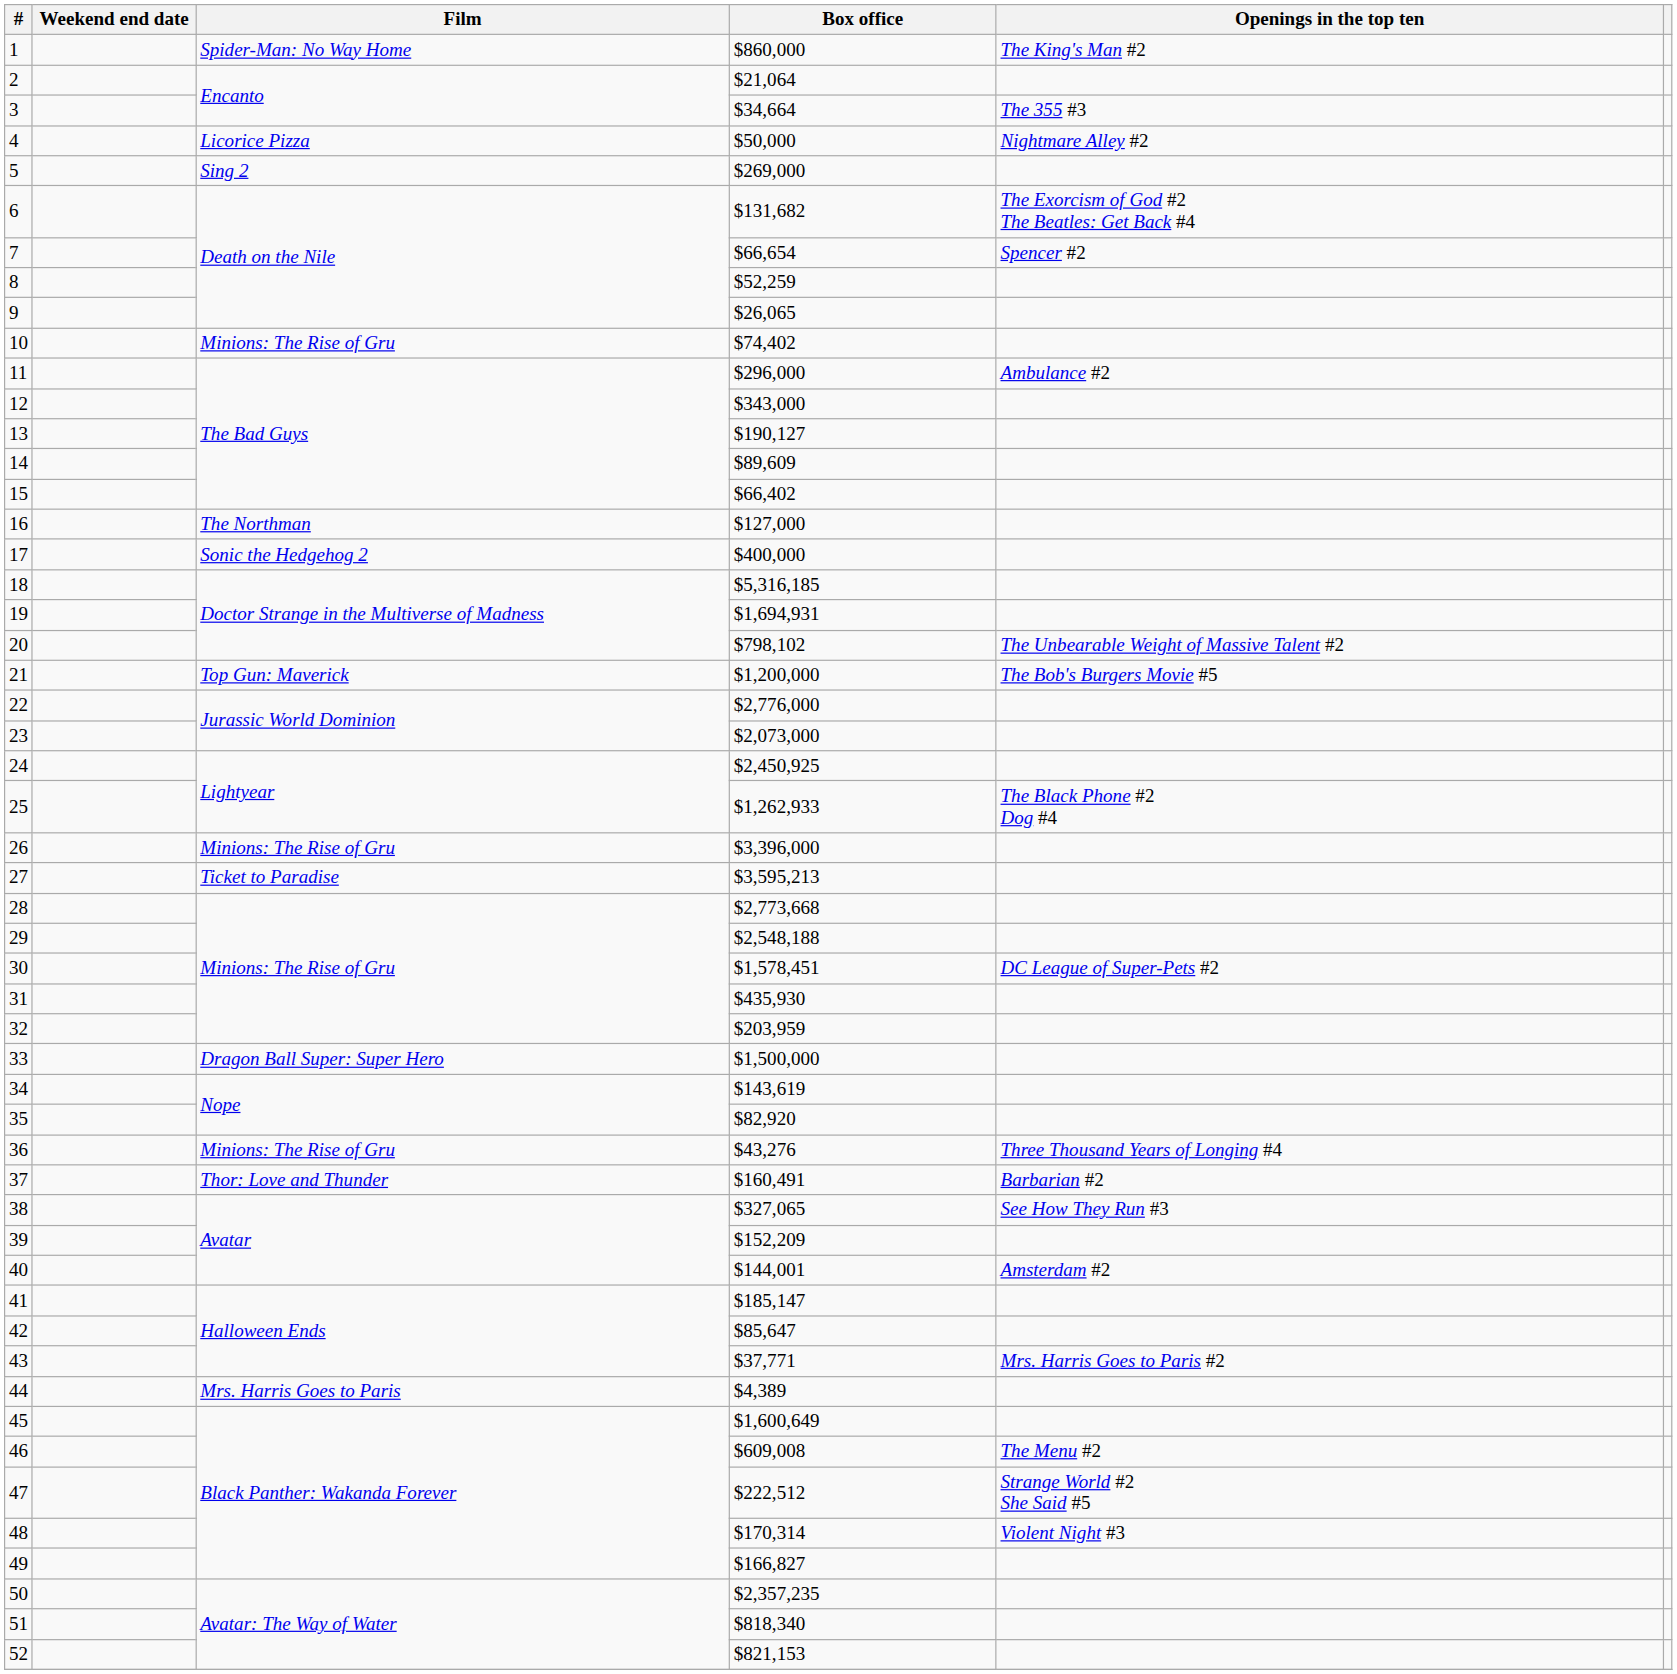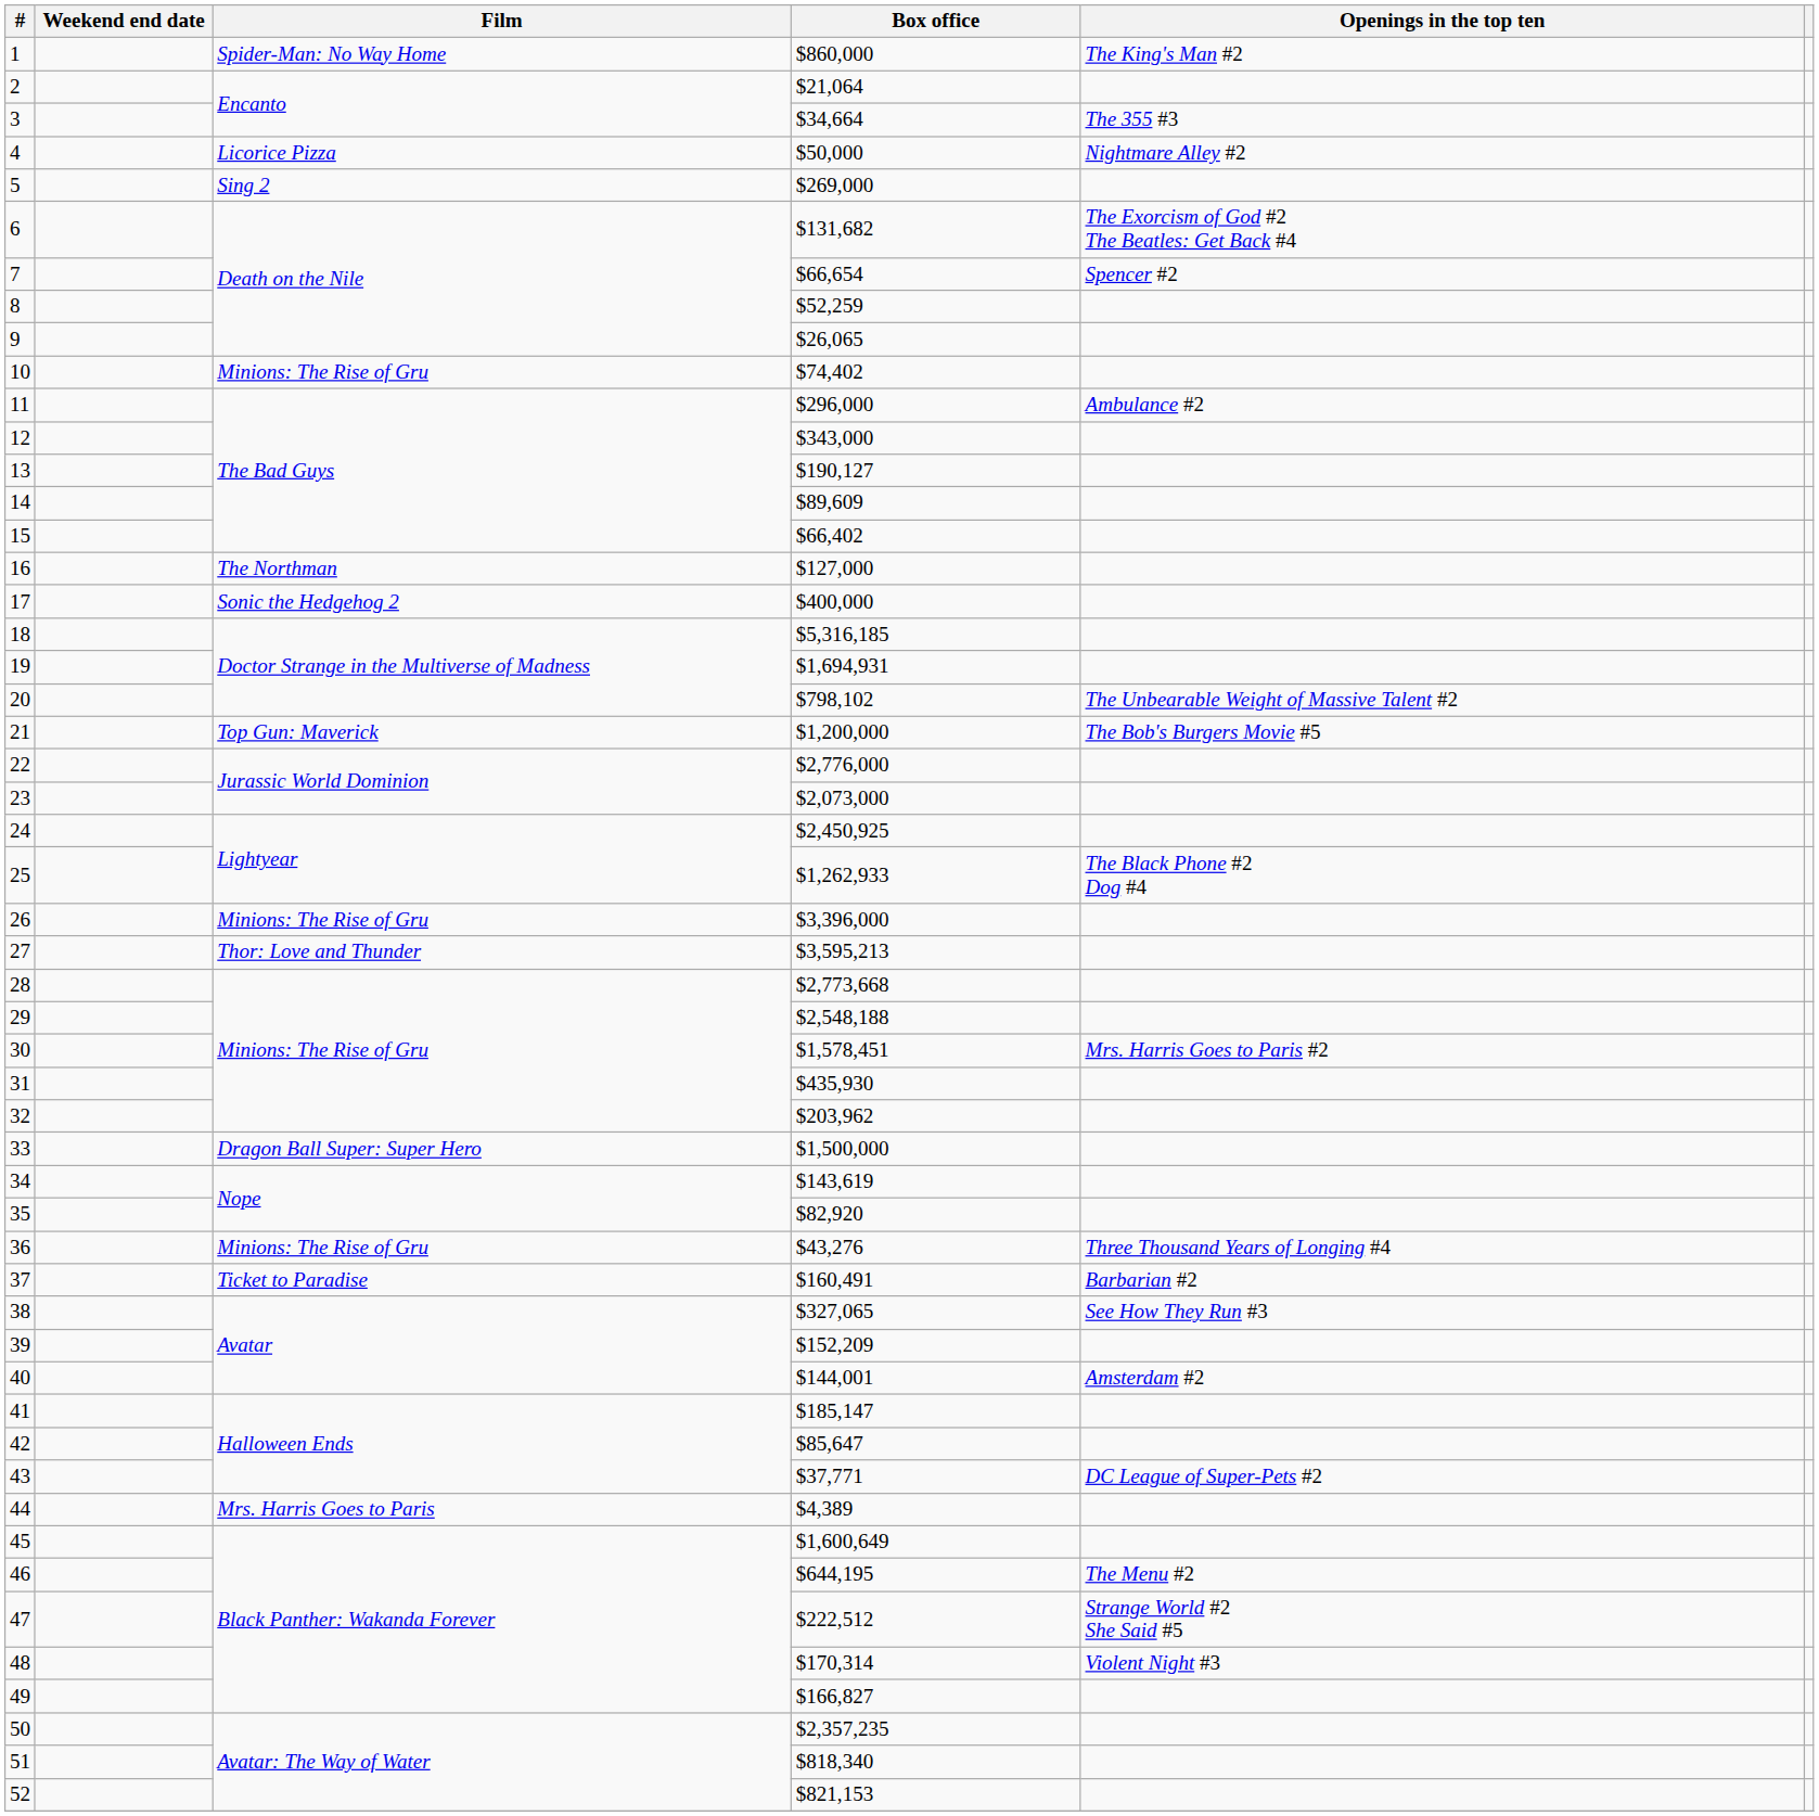 <table class="wikitable sortable">
 <tr>
 <th abbr="Week">#</th>
 <th abbr="Date" style="width:130px">Weekend end date</th>
 <th width="32%">Film</th>
 <th width="16%">Box office</th>
 <th style="width:40%;">Openings in the top ten</th>
 <th></th>
 </tr>
 <tr>
 <td>1</td>
 <td></td>
 <td><em><a href='#'>Spider-Man: No Way Home</a></em></td>
 <td>$860,000</td>
 <td><em><a href='#'>The King's Man</a></em> #2</td>
 <td></td>
 </tr>
 <tr>
 <td>2</td>
 <td></td>
 <td rowspan="2"><em><a href='#'>Encanto</a></em></td>
 <td>$21,064</td>
 <td></td>
 <td></td>
 </tr>
 <tr>
 <td>3</td>
 <td></td>
 <td>$34,664</td>
 <td><em><a href='#'>The 355</a></em> #3</td>
 <td></td>
 </tr>
 <tr>
 <td>4</td>
 <td></td>
 <td><em><a href='#'>Licorice Pizza</a></em></td>
 <td>$50,000</td>
 <td><em><a href='#'>Nightmare Alley</a></em> #2</td>
 <td></td>
 </tr>
 <tr>
 <td>5</td>
 <td></td>
 <td><em><a href='#'>Sing 2</a></em></td>
 <td>$269,000</td>
 <td></td>
 <td></td>
 </tr>
 <tr>
 <td>6</td>
 <td></td>
 <td rowspan="4"><em><a href='#'>Death on the Nile</a></em></td>
 <td>$131,682</td>
 <td><em><a href='#'>The Exorcism of God</a></em> #2<br><em><a href='#'>The Beatles: Get Back</a></em> #4</td>
 <td></td>
 </tr>
 <tr>
 <td>7</td>
 <td></td>
 <td>$66,654</td>
 <td><em><a href='#'>Spencer</a></em> #2</td>
 <td></td>
 </tr>
 <tr>
 <td>8</td>
 <td></td>
 <td>$52,259</td>
 <td></td>
 <td></td>
 </tr>
 <tr>
 <td>9</td>
 <td></td>
 <td>$26,065</td>
 <td></td>
 <td></td>
 </tr>
 <tr>
 <td>10</td>
 <td></td>
 <td><em><a href='#'>Minions: The Rise of Gru</a></em></td>
 <td>$74,402</td>
 <td></td>
 <td></td>
 </tr>
 <tr>
 <td>11</td>
 <td></td>
 <td rowspan="5"><em><a href='#'>The Bad Guys</a></em></td>
 <td>$296,000</td>
 <td><em><a href='#'>Ambulance</a></em> #2</td>
 <td></td>
 </tr>
 <tr>
 <td>12</td>
 <td></td>
 <td>$343,000</td>
 <td></td>
 <td></td>
 </tr>
 <tr>
 <td>13</td>
 <td></td>
 <td>$190,127</td>
 <td></td>
 <td></td>
 </tr>
 <tr>
 <td>14</td>
 <td></td>
 <td>$89,609</td>
 <td></td>
 <td></td>
 </tr>
 <tr>
 <td>15</td>
 <td></td>
 <td>$66,402</td>
 <td></td>
 <td></td>
 </tr>
 <tr>
 <td>16</td>
 <td></td>
 <td><em><a href='#'>The Northman</a></em></td>
 <td>$127,000</td>
 <td></td>
 <td></td>
 </tr>
 <tr>
 <td>17</td>
 <td></td>
 <td><em><a href='#'>Sonic the Hedgehog 2</a></em></td>
 <td>$400,000</td>
 <td></td>
 <td></td>
 </tr>
 <tr>
 <td>18</td>
 <td></td>
 <td rowspan="3"><em><a href='#'>Doctor Strange in the Multiverse of Madness</a></em></td>
 <td>$5,316,185</td>
 <td></td>
 <td></td>
 </tr>
 <tr>
 <td>19</td>
 <td></td>
 <td>$1,694,931</td>
 <td></td>
 <td></td>
 </tr>
 <tr>
 <td>20</td>
 <td></td>
 <td>$798,102</td>
 <td><em><a href='#'>The Unbearable Weight of Massive Talent</a></em> #2</td>
 <td></td>
 </tr>
 <tr>
 <td>21</td>
 <td></td>
 <td><em><a href='#'>Top Gun: Maverick</a></em></td>
 <td>$1,200,000</td>
 <td><em><a href='#'>The Bob's Burgers Movie</a></em> #5</td>
 <td></td>
 </tr>
 <tr>
 <td>22</td>
 <td></td>
 <td rowspan="2"><em><a href='#'>Jurassic World Dominion</a></em></td>
 <td>$2,776,000</td>
 <td></td>
 <td></td>
 </tr>
 <tr>
 <td>23</td>
 <td></td>
 <td>$2,073,000</td>
 <td></td>
 <td></td>
 </tr>
 <tr>
 <td>24</td>
 <td></td>
 <td rowspan="2"><em><a href='#'>Lightyear</a></em></td>
 <td>$2,450,925</td>
 <td></td>
 <td></td>
 </tr>
 <tr>
 <td>25</td>
 <td></td>
 <td>$1,262,933</td>
 <td><em><a href='#'>The Black Phone</a></em> #2<br><em><a href='#'>Dog</a></em> #4</td>
 <td></td>
 </tr>
 <tr>
 <td>26</td>
 <td></td>
 <td><em><a href='#'>Minions: The Rise of Gru</a></em></td>
 <td>$3,396,000</td>
 <td></td>
 <td></td>
 </tr>
 <tr>
 <td>27</td>
 <td></td>
-<td><em><a href='#'>Ticket to Paradise</a></em></td>
+<td><em><a href='#'>Thor: Love and Thunder</a></em></td>
 <td>$3,595,213</td>
 <td></td>
 <td></td>
 </tr>
 <tr>
 <td>28</td>
 <td></td>
 <td rowspan="5"><em><a href='#'>Minions: The Rise of Gru</a></em></td>
 <td>$2,773,668</td>
 <td></td>
 <td></td>
 </tr>
 <tr>
 <td>29</td>
 <td></td>
 <td>$2,548,188</td>
 <td></td>
 <td></td>
 </tr>
 <tr>
 <td>30</td>
 <td></td>
 <td>$1,578,451</td>
-<td><em><a href='#'>DC League of Super-Pets</a></em> #2</td>
+<td><em><a href='#'>Mrs. Harris Goes to Paris</a></em> #2</td>
 <td></td>
 </tr>
 <tr>
 <td>31</td>
 <td></td>
 <td>$435,930</td>
 <td></td>
 <td></td>
 </tr>
 <tr>
 <td>32</td>
 <td></td>
-<td>$203,959</td>
+<td>$203,962</td>
 <td></td>
 <td></td>
 </tr>
 <tr>
 <td>33</td>
 <td></td>
 <td><em><a href='#'>Dragon Ball Super: Super Hero</a></em></td>
 <td>$1,500,000</td>
 <td></td>
 <td></td>
 </tr>
 <tr>
 <td>34</td>
 <td></td>
 <td rowspan="2"><em><a href='#'>Nope</a></em></td>
 <td>$143,619</td>
 <td></td>
 <td></td>
 </tr>
 <tr>
 <td>35</td>
 <td></td>
 <td>$82,920</td>
 <td></td>
 <td></td>
 </tr>
 <tr>
 <td>36</td>
 <td></td>
 <td><em><a href='#'>Minions: The Rise of Gru</a></em></td>
 <td>$43,276</td>
 <td><em><a href='#'>Three Thousand Years of Longing</a></em> #4</td>
 <td></td>
 </tr>
 <tr>
 <td>37</td>
 <td></td>
-<td><em><a href='#'>Thor: Love and Thunder</a></em></td>
+<td><em><a href='#'>Ticket to Paradise</a></em></td>
 <td>$160,491</td>
 <td><em><a href='#'>Barbarian</a></em> #2</td>
 <td></td>
 </tr>
 <tr>
 <td>38</td>
 <td></td>
 <td rowspan="3"><em><a href='#'>Avatar</a></em></td>
 <td>$327,065</td>
 <td><em><a href='#'>See How They Run</a></em> #3</td>
 <td></td>
 </tr>
 <tr>
 <td>39</td>
 <td></td>
 <td>$152,209</td>
 <td></td>
 <td></td>
 </tr>
 <tr>
 <td>40</td>
 <td></td>
 <td>$144,001</td>
 <td><em><a href='#'>Amsterdam</a></em> #2</td>
 <td></td>
 </tr>
 <tr>
 <td>41</td>
 <td></td>
 <td rowspan="3"><em><a href='#'>Halloween Ends</a></em></td>
 <td>$185,147</td>
 <td></td>
 <td></td>
 </tr>
 <tr>
 <td>42</td>
 <td></td>
 <td>$85,647</td>
 <td></td>
 <td></td>
 </tr>
 <tr>
 <td>43</td>
 <td></td>
 <td>$37,771</td>
-<td><em><a href='#'>Mrs. Harris Goes to Paris</a></em> #2</td>
+<td><em><a href='#'>DC League of Super-Pets</a></em> #2</td>
 <td></td>
 </tr>
 <tr>
 <td>44</td>
 <td></td>
 <td><em><a href='#'>Mrs. Harris Goes to Paris</a></em></td>
 <td>$4,389</td>
 <td></td>
 <td></td>
 </tr>
 <tr>
 <td>45</td>
 <td></td>
 <td rowspan="5"><em><a href='#'>Black Panther: Wakanda Forever</a></em></td>
 <td>$1,600,649</td>
 <td></td>
 <td></td>
 </tr>
 <tr>
 <td>46</td>
 <td></td>
-<td>$609,008</td>
+<td>$644,195</td>
 <td><em><a href='#'>The Menu</a></em> #2</td>
 <td></td>
 </tr>
 <tr>
 <td>47</td>
 <td></td>
 <td>$222,512</td>
 <td><em><a href='#'>Strange World</a></em> #2<br><em><a href='#'>She Said</a></em> #5</td>
 <td></td>
 </tr>
 <tr>
 <td>48</td>
 <td></td>
 <td>$170,314</td>
 <td><em><a href='#'>Violent Night</a></em> #3</td>
 <td></td>
 </tr>
 <tr>
 <td>49</td>
 <td></td>
 <td>$166,827</td>
 <td></td>
 <td></td>
 </tr>
 <tr>
 <td>50</td>
 <td></td>
 <td rowspan="3"><em><a href='#'>Avatar: The Way of Water</a></em></td>
 <td>$2,357,235</td>
 <td></td>
 <td></td>
 </tr>
 <tr>
 <td>51</td>
 <td></td>
 <td>$818,340</td>
 <td></td>
 <td></td>
 </tr>
 <tr>
 <td>52</td>
 <td></td>
 <td>$821,153</td>
 <td></td>
 <td></td>
 </tr>
 <tr>
 </tr>
 </table>
